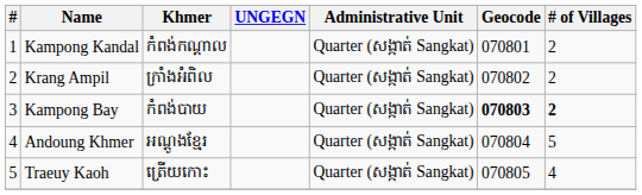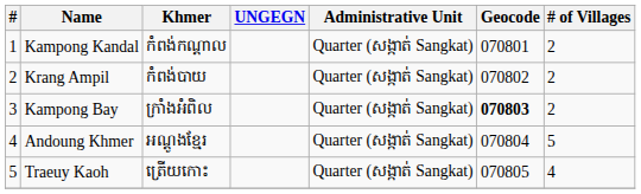 <table class="wikitable sortable">
 <tr>
 <th>#</th>
 <th>Name</th>
 <th>Khmer</th>
 <th><a href='#'>UNGEGN</a></th>
 <th>Administrative Unit</th>
 <th>Geocode</th>
 <th># of Villages</th>
 </tr>
 <tr>
 <td>1</td>
 <td>Kampong Kandal</td>
 <td>កំពង់កណ្ដាល</td>
 <td></td>
 <td>Quarter (សង្កាត់ Sangkat)</td>
 <td>070801</td>
 <td>2</td>
 </tr>
 <tr>
 <td>2</td>
 <td>Krang Ampil</td>
-<td>ក្រាំងអំពិល</td>
+<td>កំពង់បាយ</td>
 <td></td>
 <td>Quarter (សង្កាត់ Sangkat)</td>
 <td>070802</td>
 <td>2</td>
 </tr>
 <tr>
 <td>3</td>
 <td>Kampong Bay</td>
-<td>កំពង់បាយ</td>
+<td>ក្រាំងអំពិល</td>
 <td></td>
 <td>Quarter (សង្កាត់ Sangkat)</td>
 <td><strong>070803</strong></td>
-<td><strong>2</strong></td>
+<td>2</td>
 </tr>
 <tr>
 <td>4</td>
 <td>Andoung Khmer</td>
 <td>អណ្ដូងខ្មែរ</td>
 <td></td>
 <td>Quarter (សង្កាត់ Sangkat)</td>
 <td>070804</td>
 <td>5</td>
 </tr>
 <tr>
 <td>5</td>
 <td>Traeuy Kaoh</td>
 <td>ត្រើយកោះ</td>
 <td></td>
 <td>Quarter (សង្កាត់ Sangkat)</td>
 <td>070805</td>
 <td>4</td>
 </tr>
 <tr>
 </tr>
 </table>
